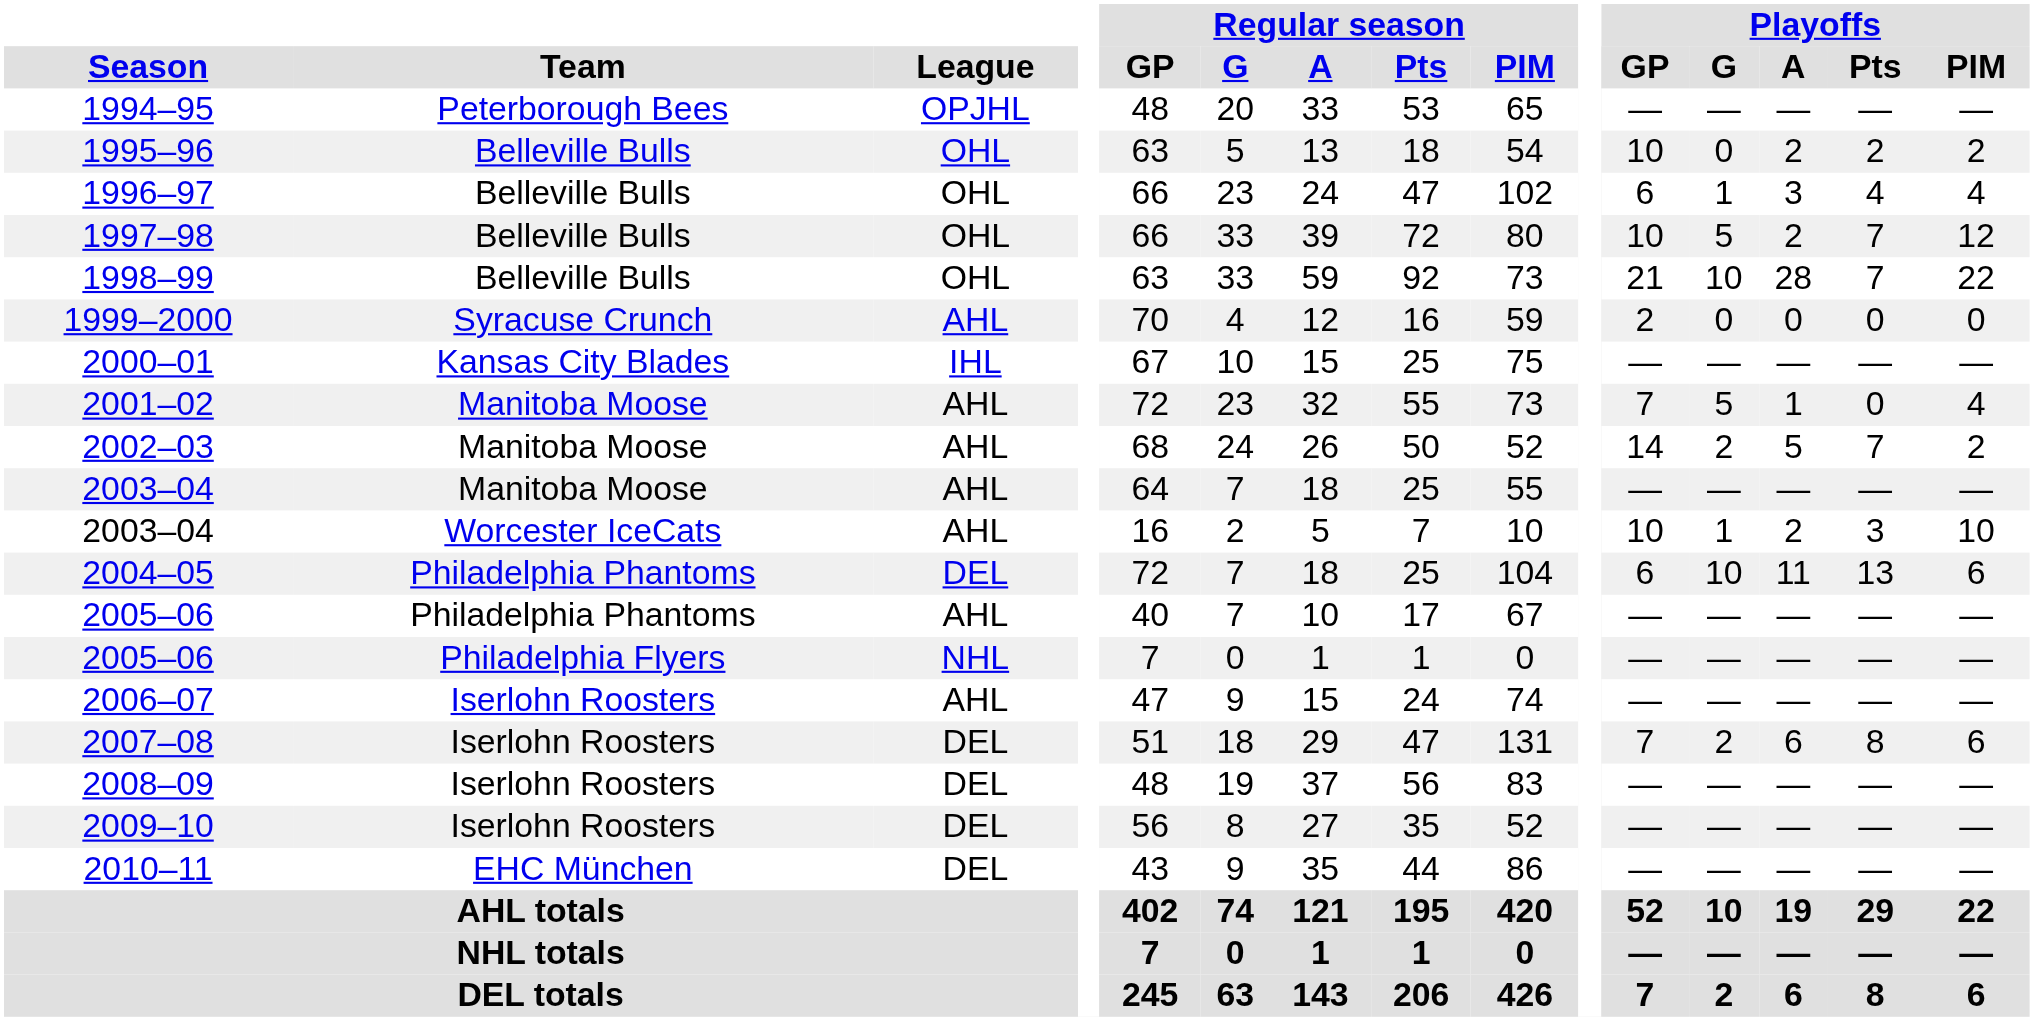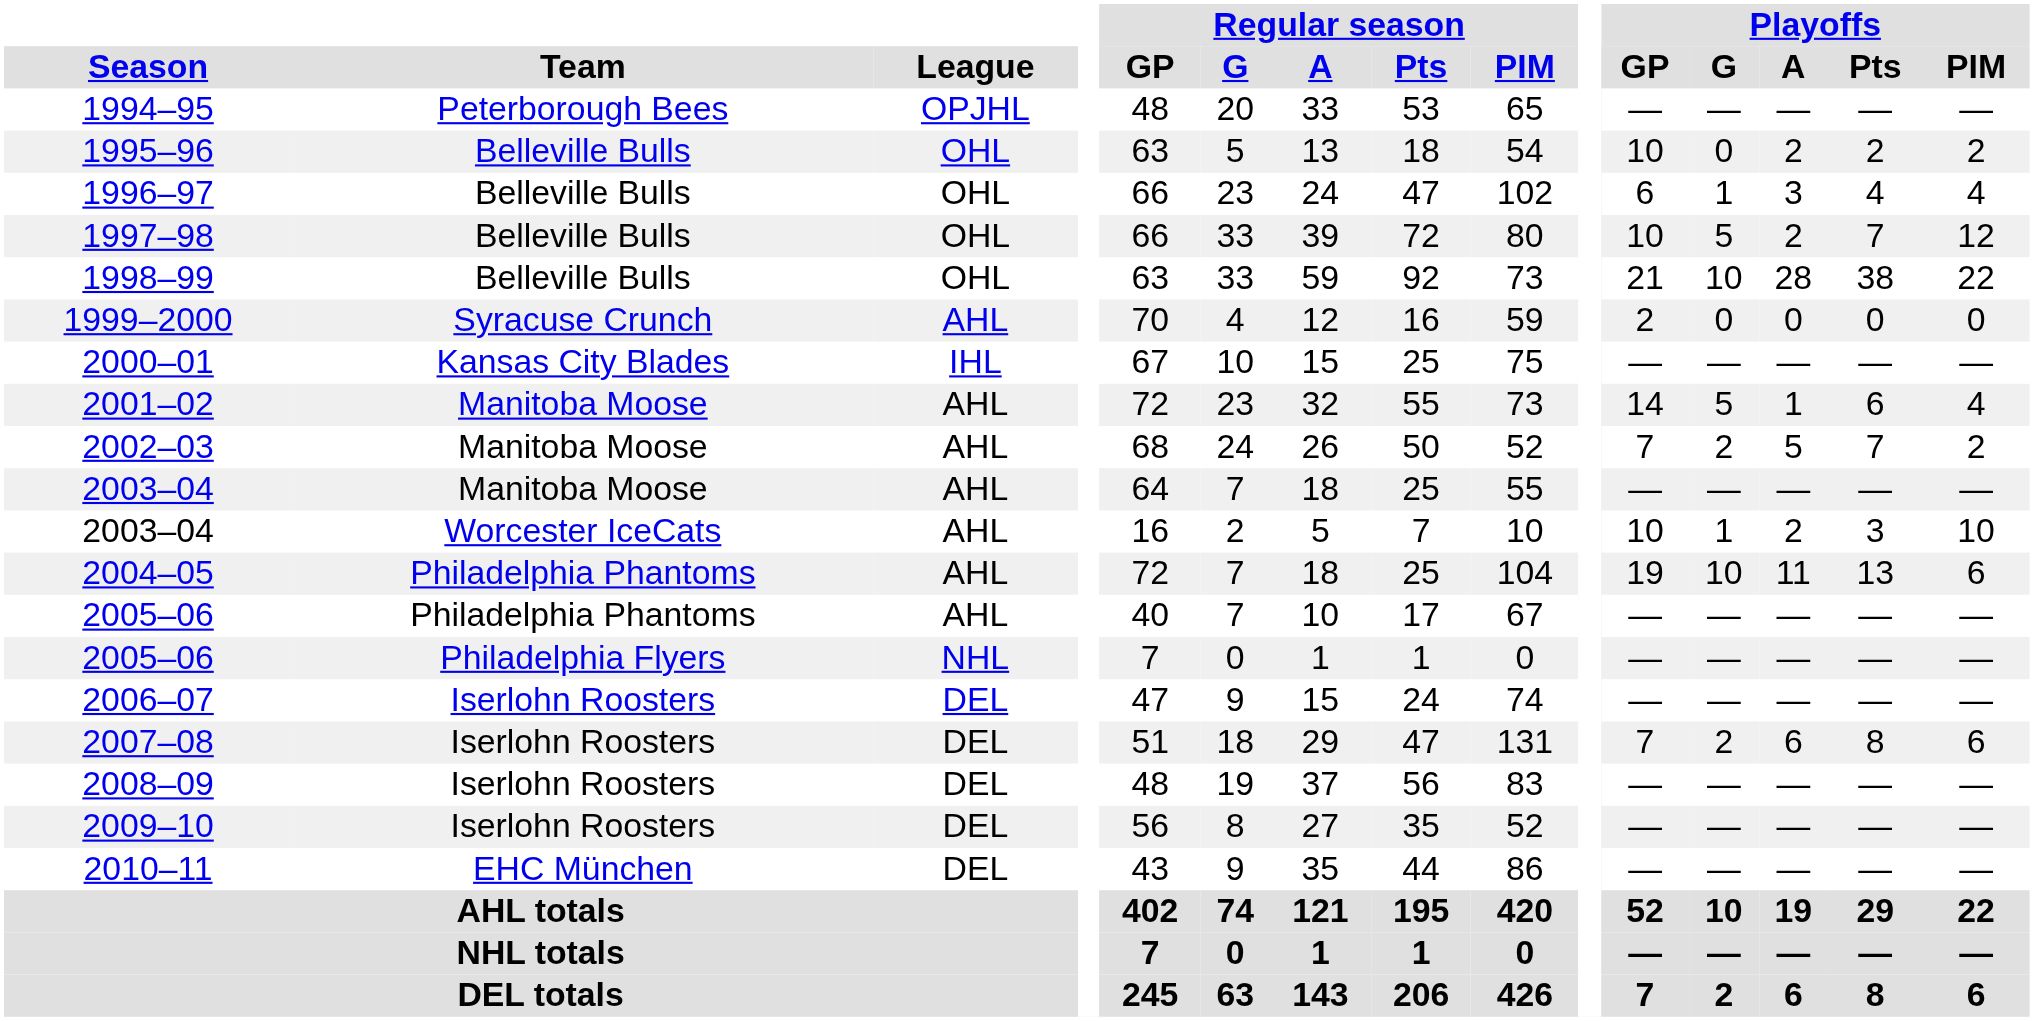 <table border="0" cellpadding="1" cellspacing="0" style="text-align:center; width:60em;">
 <tr bgcolor="#e0e0e0">
 <th colspan="3" bgcolor="#ffffff"> </th>
 <th rowspan="99" bgcolor="#ffffff"> </th>
 <th colspan="5"><a href='#'>Regular season</a></th>
 <th rowspan="99" bgcolor="#ffffff"> </th>
 <th colspan="5"><a href='#'>Playoffs</a></th>
 </tr>
 <tr bgcolor="#e0e0e0">
 <th><a href='#'>Season</a></th>
 <th>Team</th>
 <th>League</th>
 <th>GP</th>
 <th><a href='#'>G</a></th>
 <th><a href='#'>A</a></th>
 <th><a href='#'>Pts</a></th>
 <th><a href='#'>PIM</a></th>
 <th>GP</th>
 <th>G</th>
 <th>A</th>
 <th>Pts</th>
 <th>PIM</th>
 </tr>
 <tr>
 <td><a href='#'>1994–95</a></td>
 <td><a href='#'>Peterborough Bees</a></td>
 <td><a href='#'>OPJHL</a></td>
 <td>48</td>
 <td>20</td>
 <td>33</td>
 <td>53</td>
 <td>65</td>
 <td>—</td>
 <td>—</td>
 <td>—</td>
 <td>—</td>
 <td>—</td>
 </tr>
 <tr bgcolor="#f0f0f0">
 <td><a href='#'>1995–96</a></td>
 <td><a href='#'>Belleville Bulls</a></td>
 <td><a href='#'>OHL</a></td>
 <td>63</td>
 <td>5</td>
 <td>13</td>
 <td>18</td>
 <td>54</td>
 <td>10</td>
 <td>0</td>
 <td>2</td>
 <td>2</td>
 <td>2</td>
 </tr>
 <tr>
 <td><a href='#'>1996–97</a></td>
 <td>Belleville Bulls</td>
 <td>OHL</td>
 <td>66</td>
 <td>23</td>
 <td>24</td>
 <td>47</td>
 <td>102</td>
 <td>6</td>
 <td>1</td>
 <td>3</td>
 <td>4</td>
 <td>4</td>
 </tr>
 <tr bgcolor="#f0f0f0">
 <td><a href='#'>1997–98</a></td>
 <td>Belleville Bulls</td>
 <td>OHL</td>
 <td>66</td>
 <td>33</td>
 <td>39</td>
 <td>72</td>
 <td>80</td>
 <td>10</td>
 <td>5</td>
 <td>2</td>
 <td>7</td>
 <td>12</td>
 </tr>
 <tr>
 <td><a href='#'>1998–99</a></td>
 <td>Belleville Bulls</td>
 <td>OHL</td>
 <td>63</td>
 <td>33</td>
 <td>59</td>
 <td>92</td>
 <td>73</td>
 <td>21</td>
 <td>10</td>
 <td>28</td>
-<td>7</td>
+<td>38</td>
 <td>22</td>
 </tr>
 <tr bgcolor="#f0f0f0">
 <td><a href='#'>1999–2000</a></td>
 <td><a href='#'>Syracuse Crunch</a></td>
 <td><a href='#'>AHL</a></td>
 <td>70</td>
 <td>4</td>
 <td>12</td>
 <td>16</td>
 <td>59</td>
 <td>2</td>
 <td>0</td>
 <td>0</td>
 <td>0</td>
 <td>0</td>
 </tr>
 <tr>
 <td><a href='#'>2000–01</a></td>
 <td><a href='#'>Kansas City Blades</a></td>
 <td><a href='#'>IHL</a></td>
 <td>67</td>
 <td>10</td>
 <td>15</td>
 <td>25</td>
 <td>75</td>
 <td>—</td>
 <td>—</td>
 <td>—</td>
 <td>—</td>
 <td>—</td>
 </tr>
 <tr bgcolor="#f0f0f0">
 <td><a href='#'>2001–02</a></td>
 <td><a href='#'>Manitoba Moose</a></td>
 <td>AHL</td>
 <td>72</td>
 <td>23</td>
 <td>32</td>
 <td>55</td>
 <td>73</td>
-<td>7</td>
+<td>14</td>
 <td>5</td>
 <td>1</td>
-<td>0</td>
+<td>6</td>
 <td>4</td>
 </tr>
 <tr>
 <td><a href='#'>2002–03</a></td>
 <td>Manitoba Moose</td>
 <td>AHL</td>
 <td>68</td>
 <td>24</td>
 <td>26</td>
 <td>50</td>
 <td>52</td>
-<td>14</td>
+<td>7</td>
 <td>2</td>
 <td>5</td>
 <td>7</td>
 <td>2</td>
 </tr>
 <tr bgcolor="#f0f0f0">
 <td><a href='#'>2003–04</a></td>
 <td>Manitoba Moose</td>
 <td>AHL</td>
 <td>64</td>
 <td>7</td>
 <td>18</td>
 <td>25</td>
 <td>55</td>
 <td>—</td>
 <td>—</td>
 <td>—</td>
 <td>—</td>
 <td>—</td>
 </tr>
 <tr>
 <td>2003–04</td>
 <td><a href='#'>Worcester IceCats</a></td>
 <td>AHL</td>
 <td>16</td>
 <td>2</td>
 <td>5</td>
 <td>7</td>
 <td>10</td>
 <td>10</td>
 <td>1</td>
 <td>2</td>
 <td>3</td>
 <td>10</td>
 </tr>
 <tr bgcolor="#f0f0f0">
 <td><a href='#'>2004–05</a></td>
 <td><a href='#'>Philadelphia Phantoms</a></td>
-<td><a href='#'>DEL</a></td>
+<td>AHL</td>
 <td>72</td>
 <td>7</td>
 <td>18</td>
 <td>25</td>
 <td>104</td>
-<td>6</td>
+<td>19</td>
 <td>10</td>
 <td>11</td>
 <td>13</td>
 <td>6</td>
 </tr>
 <tr>
 <td><a href='#'>2005–06</a></td>
 <td>Philadelphia Phantoms</td>
 <td>AHL</td>
 <td>40</td>
 <td>7</td>
 <td>10</td>
 <td>17</td>
 <td>67</td>
 <td>—</td>
 <td>—</td>
 <td>—</td>
 <td>—</td>
 <td>—</td>
 </tr>
 <tr bgcolor="#f0f0f0">
 <td><a href='#'>2005–06</a></td>
 <td><a href='#'>Philadelphia Flyers</a></td>
 <td><a href='#'>NHL</a></td>
 <td>7</td>
 <td>0</td>
 <td>1</td>
 <td>1</td>
 <td>0</td>
 <td>—</td>
 <td>—</td>
 <td>—</td>
 <td>—</td>
 <td>—</td>
 </tr>
 <tr>
 <td><a href='#'>2006–07</a></td>
 <td><a href='#'>Iserlohn Roosters</a></td>
-<td>AHL</td>
+<td><a href='#'>DEL</a></td>
 <td>47</td>
 <td>9</td>
 <td>15</td>
 <td>24</td>
 <td>74</td>
 <td>—</td>
 <td>—</td>
 <td>—</td>
 <td>—</td>
 <td>—</td>
 </tr>
 <tr bgcolor="#f0f0f0">
 <td><a href='#'>2007–08</a></td>
 <td>Iserlohn Roosters</td>
 <td>DEL</td>
 <td>51</td>
 <td>18</td>
 <td>29</td>
 <td>47</td>
 <td>131</td>
 <td>7</td>
 <td>2</td>
 <td>6</td>
 <td>8</td>
 <td>6</td>
 </tr>
 <tr>
 <td><a href='#'>2008–09</a></td>
 <td>Iserlohn Roosters</td>
 <td>DEL</td>
 <td>48</td>
 <td>19</td>
 <td>37</td>
 <td>56</td>
 <td>83</td>
 <td>—</td>
 <td>—</td>
 <td>—</td>
 <td>—</td>
 <td>—</td>
 </tr>
 <tr bgcolor="#f0f0f0">
 <td><a href='#'>2009–10</a></td>
 <td>Iserlohn Roosters</td>
 <td>DEL</td>
 <td>56</td>
 <td>8</td>
 <td>27</td>
 <td>35</td>
 <td>52</td>
 <td>—</td>
 <td>—</td>
 <td>—</td>
 <td>—</td>
 <td>—</td>
 </tr>
 <tr>
 <td><a href='#'>2010–11</a></td>
 <td><a href='#'>EHC München</a></td>
 <td>DEL</td>
 <td>43</td>
 <td>9</td>
 <td>35</td>
 <td>44</td>
 <td>86</td>
 <td>—</td>
 <td>—</td>
 <td>—</td>
 <td>—</td>
 <td>—</td>
 </tr>
 <tr bgcolor="#e0e0e0">
 <th colspan="3">AHL totals</th>
 <th>402</th>
 <th>74</th>
 <th>121</th>
 <th>195</th>
 <th>420</th>
 <th>52</th>
 <th>10</th>
 <th>19</th>
 <th>29</th>
 <th>22</th>
 </tr>
 <tr bgcolor="#e0e0e0">
 <th colspan="3">NHL totals</th>
 <th>7</th>
 <th>0</th>
 <th>1</th>
 <th>1</th>
 <th>0</th>
 <th>—</th>
 <th>—</th>
 <th>—</th>
 <th>—</th>
 <th>—</th>
 </tr>
 <tr bgcolor="#e0e0e0">
 <th colspan="3">DEL totals</th>
 <th>245</th>
 <th>63</th>
 <th>143</th>
 <th>206</th>
 <th>426</th>
 <th>7</th>
 <th>2</th>
 <th>6</th>
 <th>8</th>
 <th>6</th>
 </tr>
 </table>
